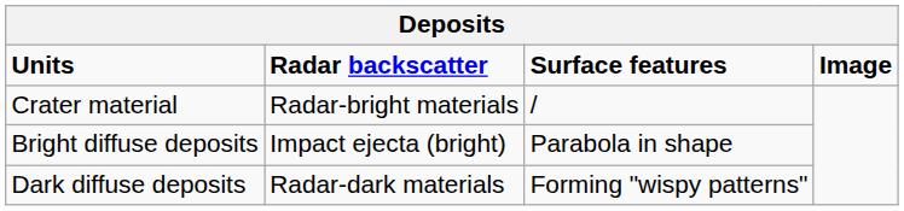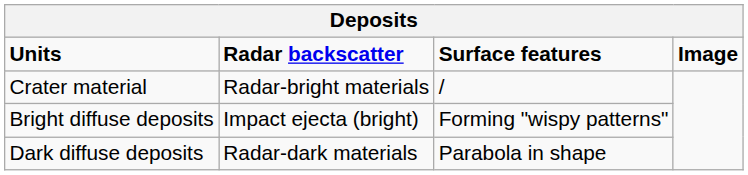 <table class="wikitable">
 <tr>
 <th colspan="4">Deposits</th>
 </tr>
 <tr>
 <td><strong>Units</strong></td>
 <td><strong>Radar <a href='#'>backscatter</a></strong></td>
 <td><strong>Surface features</strong></td>
 <td><strong>Image</strong></td>
 </tr>
 <tr>
 <td>Crater material</td>
 <td>Radar-bright materials</td>
 <td>/</td>
 <td rowspan="3"></td>
 </tr>
 <tr>
 <td>Bright diffuse deposits</td>
 <td>Impact ejecta (bright)</td>
-<td>Parabola in shape</td>
+<td>Forming "wispy patterns"</td>
 </tr>
 <tr>
 <td>Dark diffuse deposits</td>
 <td>Radar-dark materials</td>
-<td>Forming "wispy patterns"</td>
+<td>Parabola in shape</td>
 </tr>
 </table>
